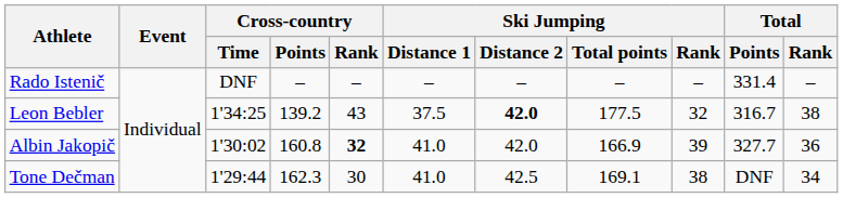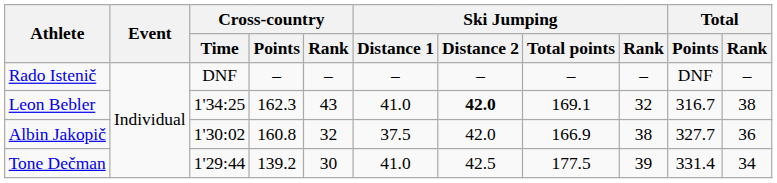 <table class="wikitable" style="font-size:90%">
 <tr>
 <th rowspan="2">Athlete</th>
 <th rowspan="2">Event</th>
 <th colspan="3">Cross-country</th>
 <th colspan="4">Ski Jumping</th>
 <th colspan="2">Total</th>
 </tr>
 <tr>
 <th>Time</th>
 <th>Points</th>
 <th>Rank</th>
 <th>Distance 1</th>
 <th>Distance 2</th>
 <th>Total points</th>
 <th>Rank</th>
 <th>Points</th>
 <th>Rank</th>
 </tr>
 <tr>
 <td><a href='#'>Rado Istenič</a></td>
 <td rowspan="4">Individual</td>
 <td align="center">DNF</td>
 <td align="center">–</td>
 <td align="center">–</td>
 <td align="center">–</td>
 <td align="center">–</td>
 <td align="center">–</td>
 <td align="center">–</td>
-<td align="center">331.4</td>
+<td align="center">DNF</td>
 <td align="center">–</td>
 </tr>
 <tr>
 <td><a href='#'>Leon Bebler</a></td>
 <td align="center">1'34:25</td>
-<td align="center">139.2</td>
+<td align="center">162.3</td>
 <td align="center">43</td>
-<td align="center">37.5</td>
+<td align="center">41.0</td>
 <td align="center"><strong>42.0</strong></td>
-<td align="center">177.5</td>
+<td align="center">169.1</td>
 <td align="center">32</td>
 <td align="center">316.7</td>
 <td align="center">38</td>
 </tr>
 <tr>
 <td><a href='#'>Albin Jakopič</a></td>
 <td align="center">1'30:02</td>
 <td align="center">160.8</td>
-<td align="center"><strong>32</strong></td>
-<td align="center">41.0</td>
+<td align="center">32</td>
+<td align="center">37.5</td>
 <td align="center">42.0</td>
 <td align="center">166.9</td>
-<td align="center">39</td>
+<td align="center">38</td>
 <td align="center">327.7</td>
 <td align="center">36</td>
 </tr>
 <tr>
 <td><a href='#'>Tone Dečman</a></td>
 <td align="center">1'29:44</td>
-<td align="center">162.3</td>
+<td align="center">139.2</td>
 <td align="center">30</td>
 <td align="center">41.0</td>
 <td align="center">42.5</td>
-<td align="center">169.1</td>
-<td align="center">38</td>
-<td align="center">DNF</td>
+<td align="center">177.5</td>
+<td align="center">39</td>
+<td align="center">331.4</td>
 <td align="center">34</td>
 </tr>
 </table>
